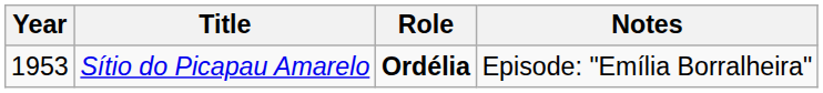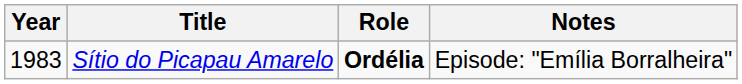 <table class="wikitable">
 <tr>
 <th>Year</th>
 <th>Title</th>
 <th>Role</th>
 <th>Notes</th>
 </tr>
 <tr>
-<td>1953</td>
+<td>1983</td>
 <td><em><a href='#'>Sítio do Picapau Amarelo</a></em></td>
 <td><strong>Ordélia</strong></td>
 <td>Episode: "Emília Borralheira"</td>
 </tr>
 </table>
